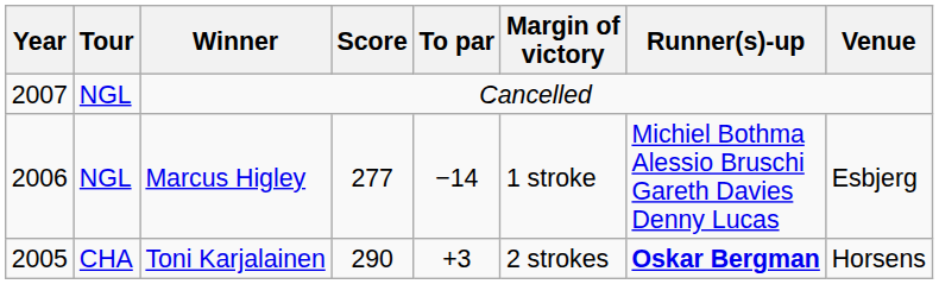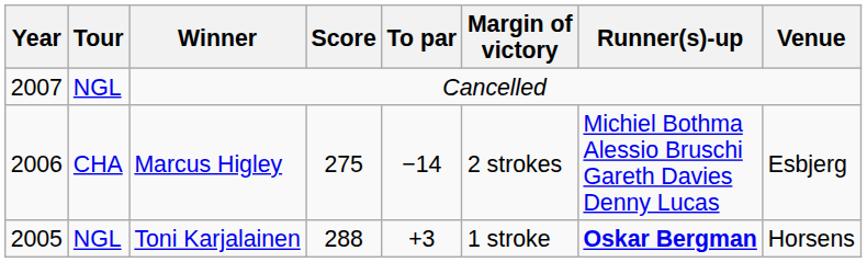 <table class=wikitable style="font-size:95%">
 <tr>
 <th>Year</th>
 <th>Tour</th>
 <th>Winner</th>
 <th>Score</th>
 <th>To par</th>
 <th>Margin of<br>victory</th>
 <th>Runner(s)-up</th>
 <th>Venue</th>
 </tr>
 <tr>
 <td>2007</td>
 <td><a href='#'>NGL</a></td>
 <td colspan=6 align=center><em>Cancelled</em></td>
 </tr>
 <tr>
 <td>2006</td>
-<td><a href='#'>NGL</a></td>
+<td><a href='#'>CHA</a></td>
 <td> <a href='#'>Marcus Higley</a></td>
-<td align=center>277</td>
+<td align=center>275</td>
 <td align=center>−14</td>
-<td>1 stroke</td>
+<td>2 strokes</td>
 <td> <a href='#'>Michiel Bothma</a><br> <a href='#'>Alessio Bruschi</a><br> <a href='#'>Gareth Davies</a><br> <a href='#'>Denny Lucas</a></td>
 <td>Esbjerg</td>
 </tr>
 <tr>
 <td>2005</td>
-<td><a href='#'>CHA</a></td>
+<td><a href='#'>NGL</a></td>
 <td> <a href='#'>Toni Karjalainen</a></td>
-<td align=center>290</td>
+<td align=center>288</td>
 <td align=center>+3</td>
-<td>2 strokes</td>
+<td>1 stroke</td>
 <td><strong> <a href='#'>Oskar Bergman</a></strong></td>
 <td>Horsens</td>
 </tr>
 </table>
